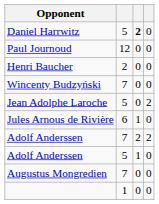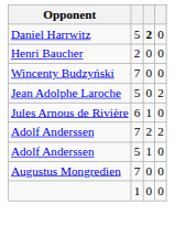 <table class="wikitable" style="text-align:center; margin:1em auto 1em auto;">
 <tr>
 <th>Opponent</th>
 <th></th>
 <th></th>
 <th></th>
 </tr>
 <tr>
 <td style="text-align:left;"><a href='#'>Daniel Harrwitz</a></td>
 <td>5</td>
 <td><strong>2</strong></td>
-<td>0</td>
-</tr>
-<tr>
-<td style="text-align:left;"><a href='#'>Paul Journoud</a></td>
-<td>12</td>
-<td>0</td>
 <td>0</td>
 </tr>
 <tr>
 <td style="text-align:left;"><a href='#'>Henri Baucher</a></td>
 <td>2</td>
 <td>0</td>
 <td>0</td>
 </tr>
 <tr>
 <td style="text-align:left;"><a href='#'>Wincenty Budzyński</a></td>
 <td>7</td>
 <td>0</td>
 <td>0</td>
 </tr>
 <tr>
 <td style="text-align:left;"><a href='#'>Jean Adolphe Laroche</a></td>
 <td>5</td>
 <td>0</td>
 <td>2</td>
 </tr>
 <tr>
 <td style="text-align:left;"><a href='#'>Jules Arnous de Rivière</a></td>
 <td>6</td>
 <td>1</td>
 <td>0</td>
 </tr>
 <tr>
 <td style="text-align:left;"><a href='#'>Adolf Anderssen</a></td>
 <td>7</td>
 <td>2</td>
 <td>2</td>
 </tr>
 <tr>
 <td style="text-align:left;"><a href='#'>Adolf Anderssen</a></td>
 <td>5</td>
 <td>1</td>
 <td>0</td>
 </tr>
 <tr>
 <td style="text-align:left;"><a href='#'>Augustus Mongredien</a></td>
 <td>7</td>
 <td>0</td>
 <td>0</td>
 </tr>
 <tr>
 <td style="text-align:left;"></td>
 <td>1</td>
 <td>0</td>
 <td>0</td>
 </tr>
 </table>
